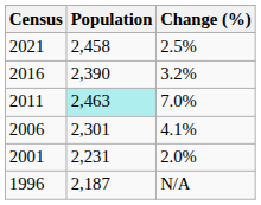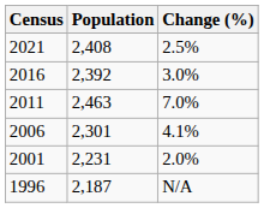 <table class="wikitable">
 <tr>
 <th>Census</th>
 <th>Population</th>
 <th>Change (%)</th>
 </tr>
 <tr>
 <td>2021</td>
-<td>2,458</td>
+<td>2,408</td>
 <td> 2.5%</td>
 </tr>
 <tr>
 <td>2016</td>
-<td>2,390</td>
-<td> 3.2%</td>
+<td>2,392</td>
+<td> 3.0%</td>
 </tr>
 <tr>
 <td>2011</td>
-<td style="background: paleturquoise;">2,463</td>
+<td>2,463</td>
 <td> 7.0%</td>
 </tr>
 <tr>
 <td>2006</td>
 <td>2,301</td>
 <td> 4.1%</td>
 </tr>
 <tr>
 <td>2001</td>
 <td>2,231</td>
 <td> 2.0%</td>
 </tr>
 <tr>
 <td>1996</td>
 <td>2,187</td>
 <td>N/A</td>
 </tr>
 </table>
